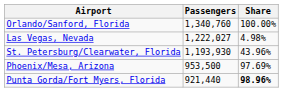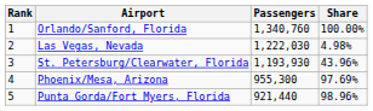 <table class="wikitable sortable" style="font-size: 95%" width="align=">
 <tr>
+<th>Rank</th>
 <th>Airport</th>
 <th>Passengers</th>
 <th>Share</th>
 </tr>
 <tr>
+<td>1</td>
 <td><a href='#'>Orlando/Sanford, Florida</a></td>
 <td>1,340,760</td>
 <td>100.00%</td>
 </tr>
 <tr>
+<td>2</td>
 <td><a href='#'>Las Vegas, Nevada</a></td>
-<td>1,222,027</td>
+<td>1,222,030</td>
 <td>4.98%</td>
 </tr>
 <tr>
+<td>3</td>
 <td><a href='#'>St. Petersburg/Clearwater, Florida</a></td>
 <td>1,193,930</td>
 <td>43.96%</td>
 </tr>
 <tr>
+<td>4</td>
 <td><a href='#'>Phoenix/Mesa, Arizona</a></td>
-<td>953,500</td>
+<td>955,300</td>
 <td>97.69%</td>
 </tr>
 <tr>
+<td>5</td>
 <td><a href='#'>Punta Gorda/Fort Myers, Florida</a></td>
 <td>921,440</td>
-<td><strong>98.96%</strong></td>
+<td>98.96%</td>
 </tr>
 </table>
